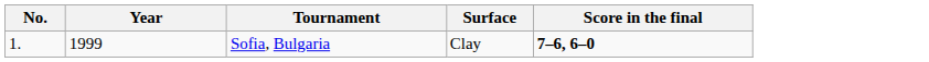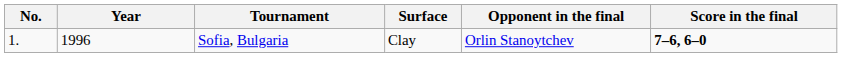 <table class="sortable wikitable" style=font-size:97%>
 <tr>
 <th width=50>No.</th>
 <th width=145>Year</th>
 <th width=200>Tournament</th>
 <th width=75>Surface</th>
+<th width=200>Opponent in the final</th>
 <th width=200>Score in the final</th>
 </tr>
 <tr>
 <td>1.</td>
-<td>1999</td>
+<td>1996</td>
 <td> <a href='#'>Sofia</a>, <a href='#'>Bulgaria</a></td>
 <td>Clay</td>
+<td> <a href='#'>Orlin Stanoytchev</a></td>
 <td><strong>7–6, 6–0</strong></td>
 </tr>
 </table>
